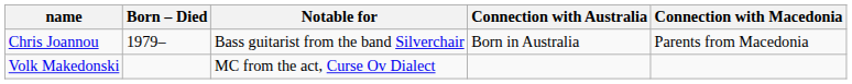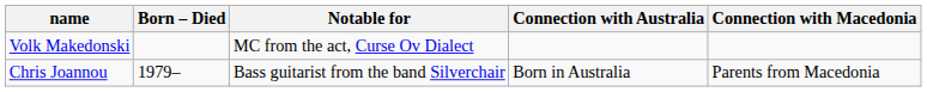 <table class="wikitable">
 <tr>
 <th>name</th>
 <th>Born – Died</th>
 <th>Notable for</th>
 <th>Connection with Australia</th>
 <th>Connection with Macedonia</th>
 </tr>
 <tr>
+<td><a href='#'>Volk Makedonski</a></td>
+<td></td>
+<td>MC from the act, <a href='#'>Curse Ov Dialect</a></td>
+<td></td>
+<td></td>
+</tr>
+<tr>
 <td><a href='#'>Chris Joannou</a></td>
 <td>1979–</td>
 <td>Bass guitarist from the band <a href='#'>Silverchair</a></td>
 <td>Born in Australia</td>
 <td>Parents from Macedonia</td>
 </tr>
-<tr>
-<td><a href='#'>Volk Makedonski</a></td>
-<td></td>
-<td>MC from the act, <a href='#'>Curse Ov Dialect</a></td>
-<td></td>
-<td></td>
-</tr>
 </table>
